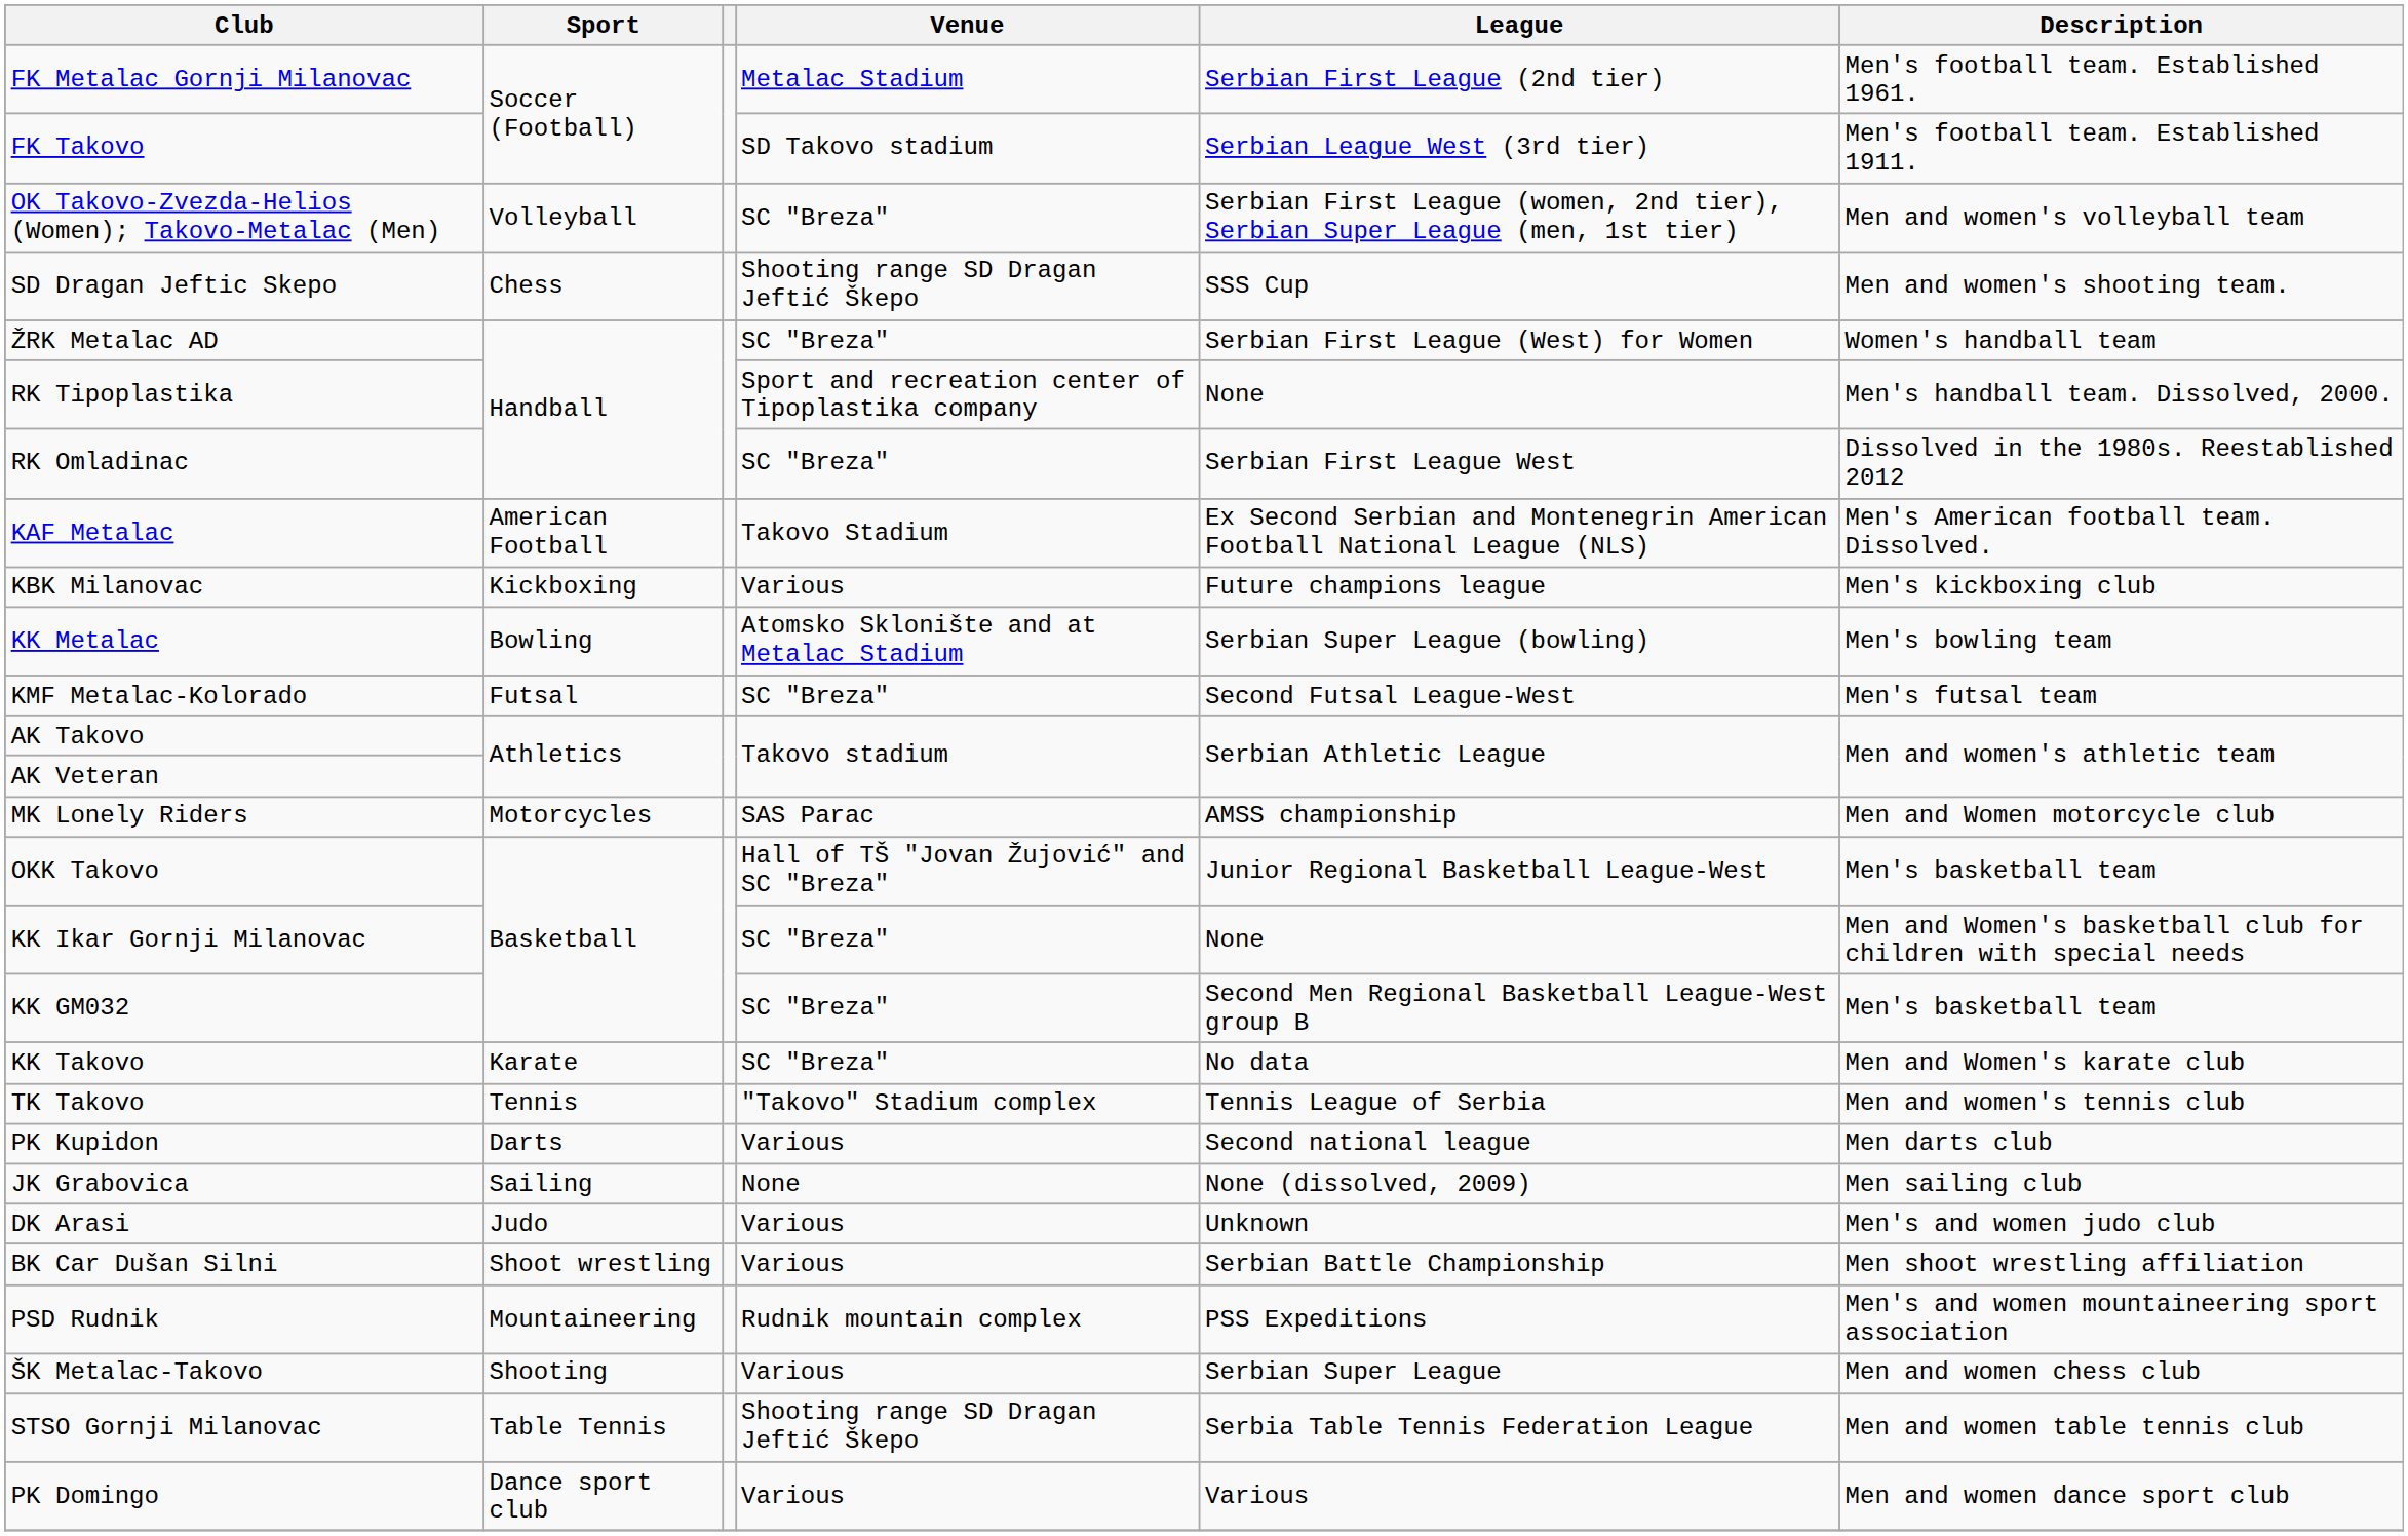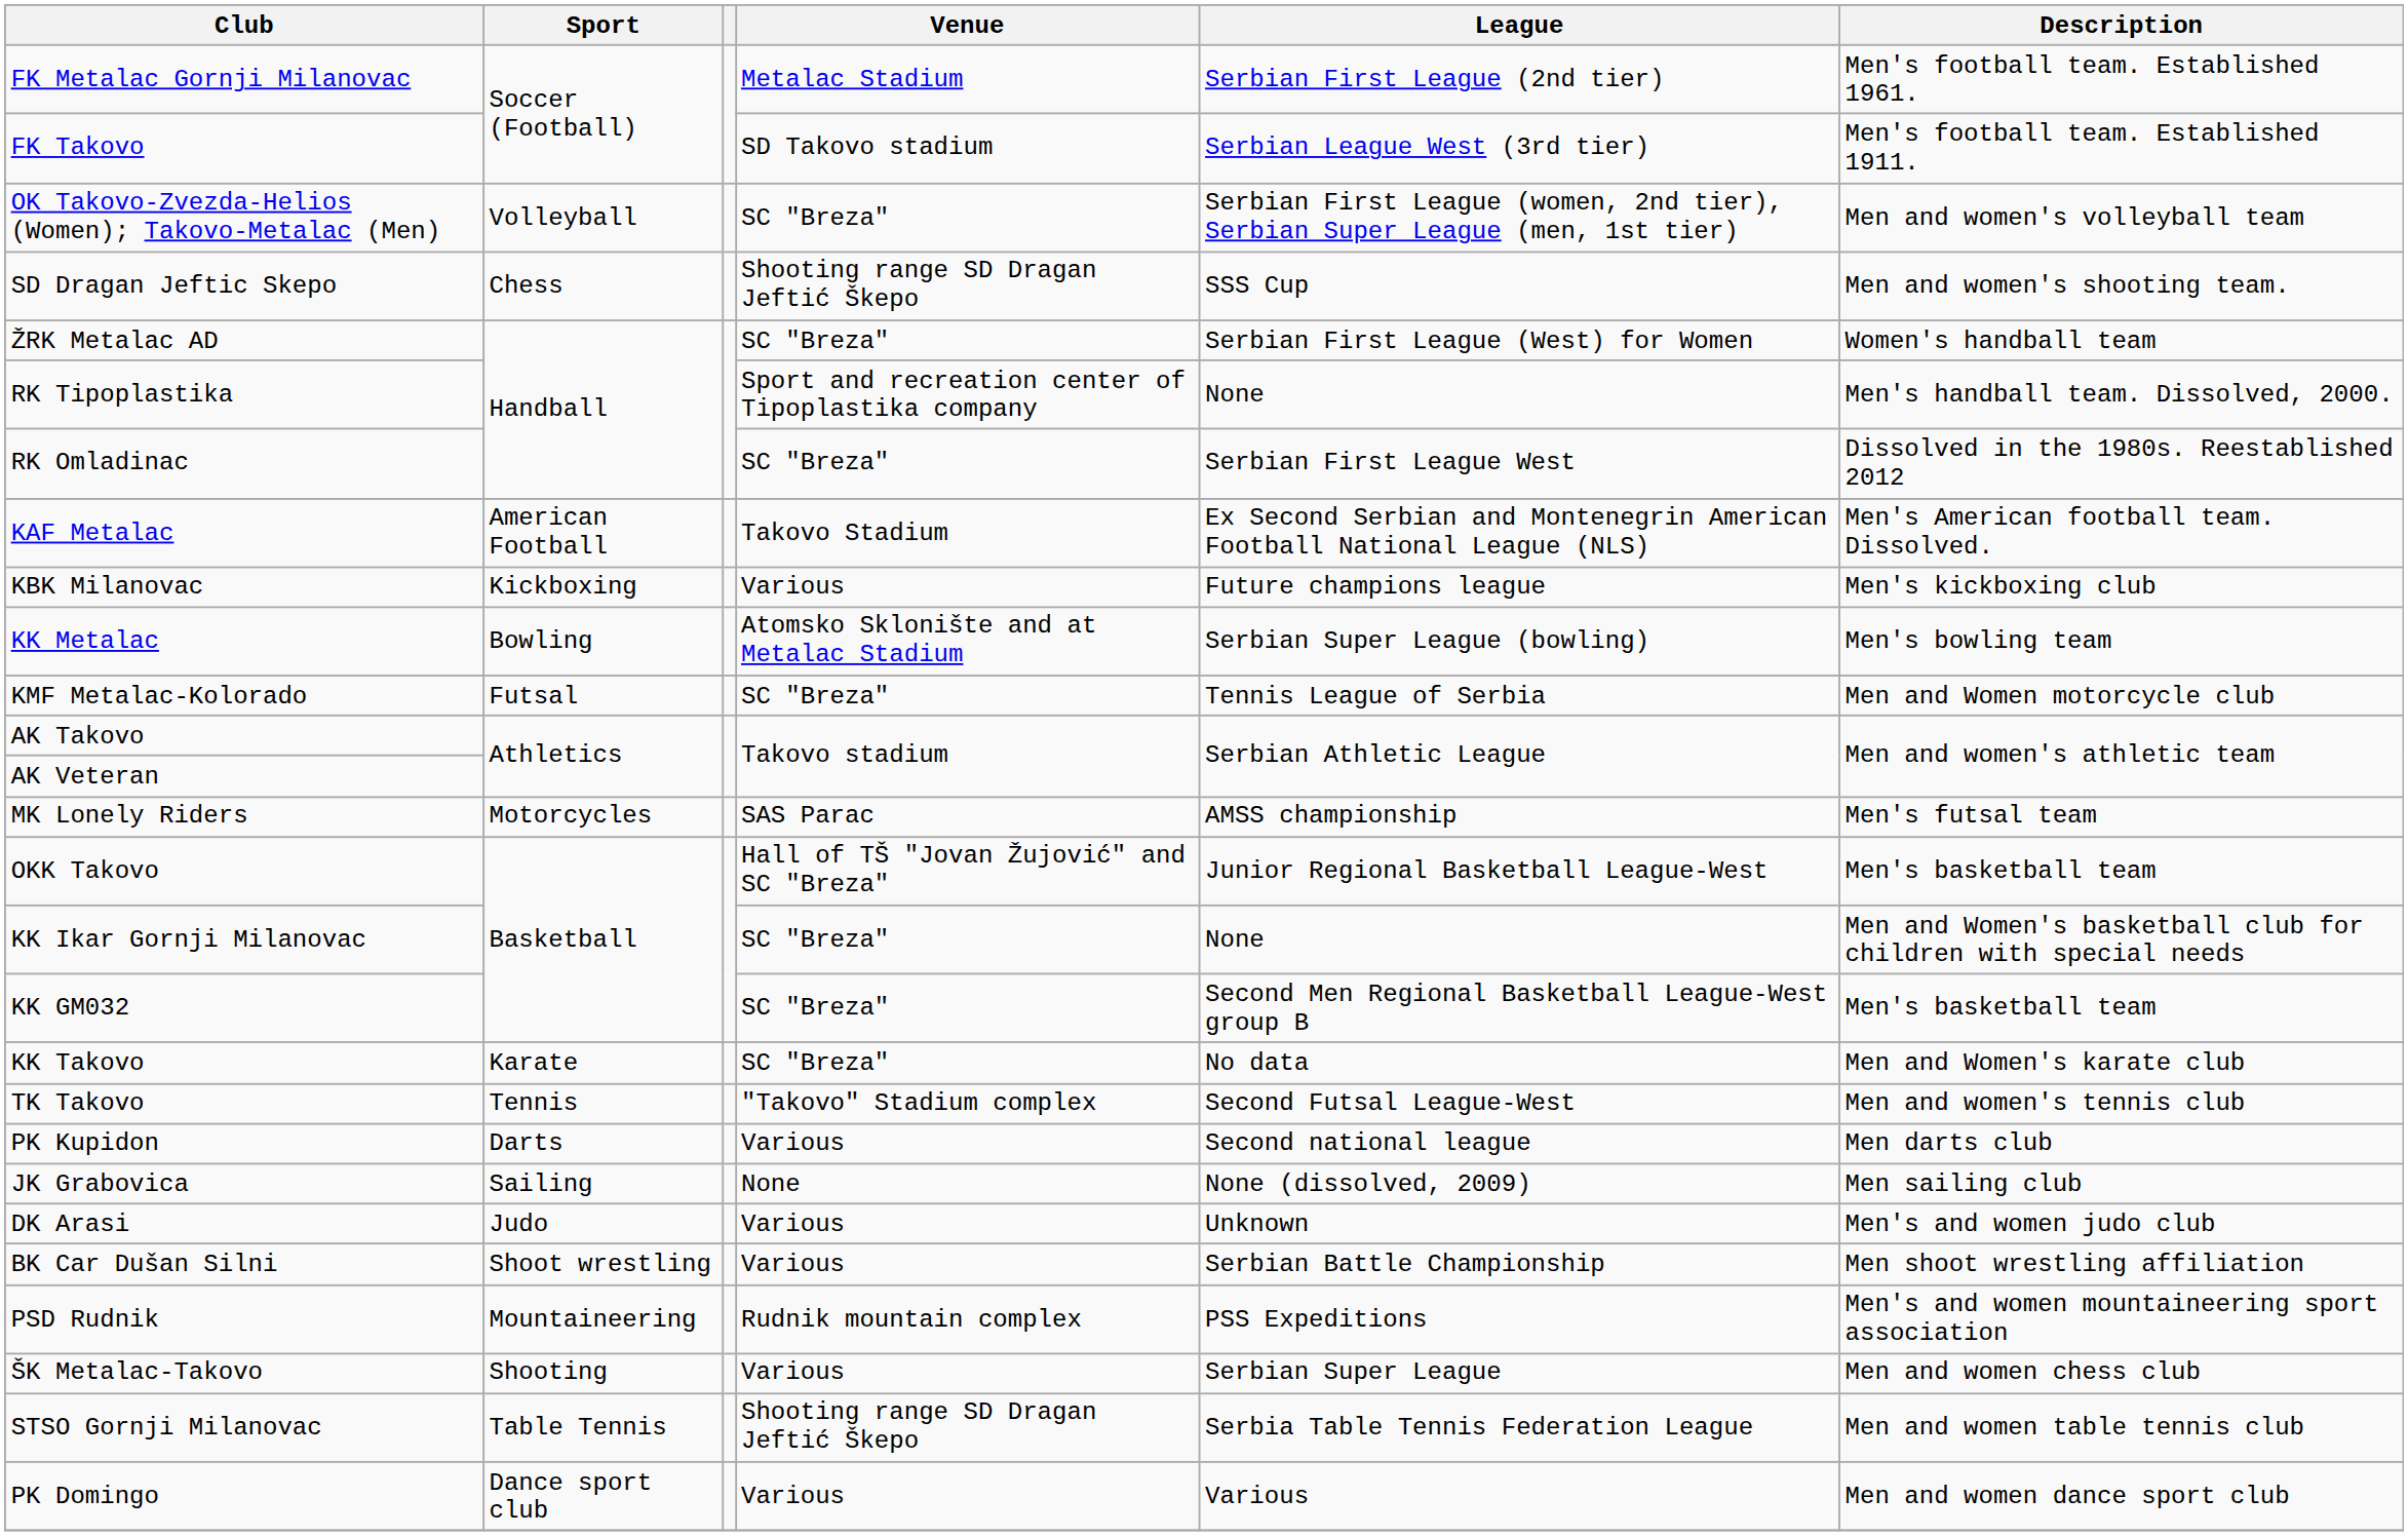 <table class="wikitable" style="margin:0 auto; width:100%;">
 <tr>
 <th>Club</th>
 <th column="2">Sport</th>
 <th></th>
 <th>Venue</th>
 <th>League</th>
 <th>Description</th>
 </tr>
 <tr>
 <td><a href='#'>FK Metalac Gornji Milanovac</a></td>
 <td rowspan=2>Soccer (Football)</td>
 <td rowspan=2></td>
 <td><a href='#'>Metalac Stadium</a></td>
 <td><a href='#'>Serbian First League</a> (2nd tier)</td>
 <td>Men's football team. Established 1961.</td>
 </tr>
 <tr>
 <td><a href='#'>FK Takovo</a></td>
 <td>SD Takovo stadium</td>
 <td><a href='#'>Serbian League West</a> (3rd tier)</td>
 <td>Men's football team. Established 1911.</td>
 </tr>
 <tr>
 <td><a href='#'>OK Takovo-Zvezda-Helios</a> (Women); <a href='#'>Takovo-Metalac</a> (Men)</td>
 <td>Volleyball</td>
 <td></td>
 <td>SC "Breza"</td>
 <td>Serbian First League (women, 2nd tier), <a href='#'>Serbian Super League</a> (men, 1st tier)</td>
 <td>Men and women's volleyball team</td>
 </tr>
 <tr>
 <td>SD Dragan Jeftic Skepo</td>
 <td>Chess</td>
 <td></td>
 <td>Shooting range SD Dragan Jeftić Škepo</td>
 <td>SSS Cup</td>
 <td>Men and women's shooting team.</td>
 </tr>
 <tr>
 <td>ŽRK Metalac AD</td>
 <td rowspan=3>Handball</td>
 <td rowspan=3></td>
 <td>SC "Breza"</td>
 <td>Serbian First League (West) for Women</td>
 <td>Women's handball team</td>
 </tr>
 <tr>
 <td>RK Tipoplastika</td>
 <td>Sport and recreation center of Tipoplastika company</td>
 <td>None</td>
 <td>Men's handball team. Dissolved, 2000.</td>
 </tr>
 <tr>
 <td>RK Omladinac</td>
 <td>SC "Breza"</td>
 <td>Serbian First League West</td>
 <td>Dissolved in the 1980s. Reestablished 2012</td>
 </tr>
 <tr>
 <td><a href='#'>KAF Metalac</a></td>
 <td>American Football</td>
 <td></td>
 <td>Takovo Stadium</td>
 <td>Ex Second Serbian and Montenegrin American Football National League (NLS)</td>
 <td>Men's American football team. Dissolved.</td>
 </tr>
 <tr>
 <td>KBK Milanovac</td>
 <td>Kickboxing</td>
 <td></td>
 <td>Various</td>
 <td>Future champions league</td>
 <td>Men's kickboxing club</td>
 </tr>
 <tr>
 <td><a href='#'>KK Metalac</a></td>
 <td>Bowling</td>
 <td></td>
 <td>Atomsko Sklonište and at <a href='#'>Metalac Stadium</a></td>
 <td>Serbian Super League (bowling)</td>
 <td>Men's bowling team</td>
 </tr>
 <tr>
 <td>KMF Metalac-Kolorado</td>
 <td>Futsal</td>
 <td></td>
 <td>SC "Breza"</td>
-<td>Second Futsal League-West</td>
-<td>Men's futsal team</td>
+<td>Tennis League of Serbia</td>
+<td>Men and Women motorcycle club</td>
 </tr>
 <tr>
 <td>AK Takovo</td>
 <td rowspan=2>Athletics</td>
 <td rowspan=2></td>
 <td rowspan=2>Takovo stadium</td>
 <td rowspan=2>Serbian Athletic League</td>
 <td rowspan=2>Men and women's athletic team</td>
 </tr>
 <tr>
 <td>AK Veteran</td>
 </tr>
 <tr>
 <td>MK Lonely Riders</td>
 <td>Motorcycles</td>
 <td></td>
 <td>SAS Parac</td>
 <td>AMSS championship</td>
-<td>Men and Women motorcycle club</td>
+<td>Men's futsal team</td>
 </tr>
 <tr>
 <td>OKK Takovo</td>
 <td rowspan=3>Basketball</td>
 <td rowspan=3></td>
 <td>Hall of TŠ "Jovan Žujović" and SC "Breza"</td>
 <td>Junior Regional Basketball League-West</td>
 <td>Men's basketball team</td>
 </tr>
 <tr>
 <td>KK Ikar Gornji Milanovac</td>
 <td>SC "Breza"</td>
 <td>None</td>
 <td>Men and Women's basketball club for children with special needs</td>
 </tr>
 <tr>
 <td>KK GM032</td>
 <td>SC "Breza"</td>
 <td>Second Men Regional Basketball League-West group B</td>
 <td>Men's basketball team</td>
 </tr>
 <tr>
 <td>KK Takovo</td>
 <td>Karate</td>
 <td></td>
 <td>SC "Breza"</td>
 <td>No data</td>
 <td>Men and Women's karate club</td>
 </tr>
 <tr>
 <td>TK Takovo</td>
 <td>Tennis</td>
 <td></td>
 <td>"Takovo" Stadium complex</td>
-<td>Tennis League of Serbia</td>
+<td>Second Futsal League-West</td>
 <td>Men and women's tennis club</td>
 </tr>
 <tr>
 <td>PK Kupidon</td>
 <td>Darts</td>
 <td></td>
 <td>Various</td>
 <td>Second national league</td>
 <td>Men darts club</td>
 </tr>
 <tr>
 <td>JK Grabovica</td>
 <td>Sailing</td>
 <td></td>
 <td>None</td>
 <td>None (dissolved, 2009)</td>
 <td>Men sailing club</td>
 </tr>
 <tr>
 <td>DK Arasi</td>
 <td>Judo</td>
 <td></td>
 <td>Various</td>
 <td>Unknown</td>
 <td>Men's and women judo club</td>
 </tr>
 <tr>
 <td>BK Car Dušan Silni</td>
 <td>Shoot wrestling</td>
 <td></td>
 <td>Various</td>
 <td>Serbian Battle Championship</td>
 <td>Men shoot wrestling affiliation</td>
 </tr>
 <tr>
 <td>PSD Rudnik</td>
 <td>Mountaineering</td>
 <td></td>
 <td>Rudnik mountain complex</td>
 <td>PSS Expeditions</td>
 <td>Men's and women mountaineering sport association</td>
 </tr>
 <tr>
 <td>ŠK Metalac-Takovo</td>
 <td>Shooting</td>
 <td></td>
 <td>Various</td>
 <td>Serbian Super League</td>
 <td>Men and women chess club</td>
 </tr>
 <tr>
 <td>STSO Gornji Milanovac</td>
 <td>Table Tennis</td>
 <td></td>
 <td>Shooting range SD Dragan Jeftić Škepo</td>
 <td>Serbia Table Tennis Federation League</td>
 <td>Men and women table tennis club</td>
 </tr>
 <tr>
 <td>PK Domingo</td>
 <td>Dance sport club</td>
 <td></td>
 <td>Various</td>
 <td>Various</td>
 <td>Men and women dance sport club</td>
 </tr>
 <tr>
 </tr>
 </table>
